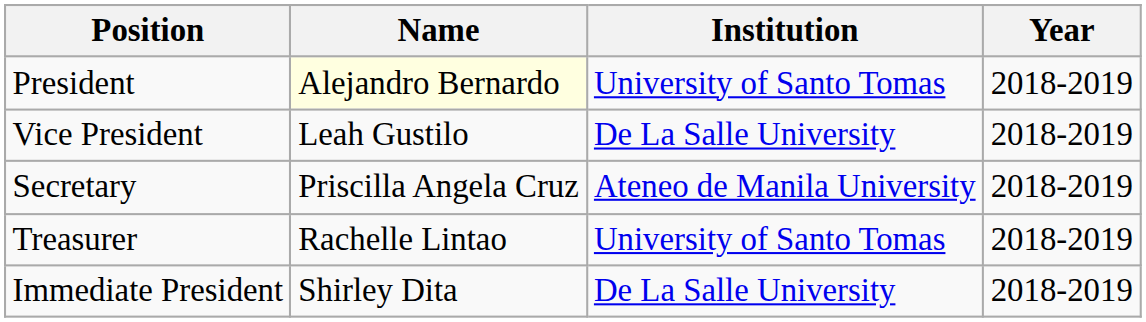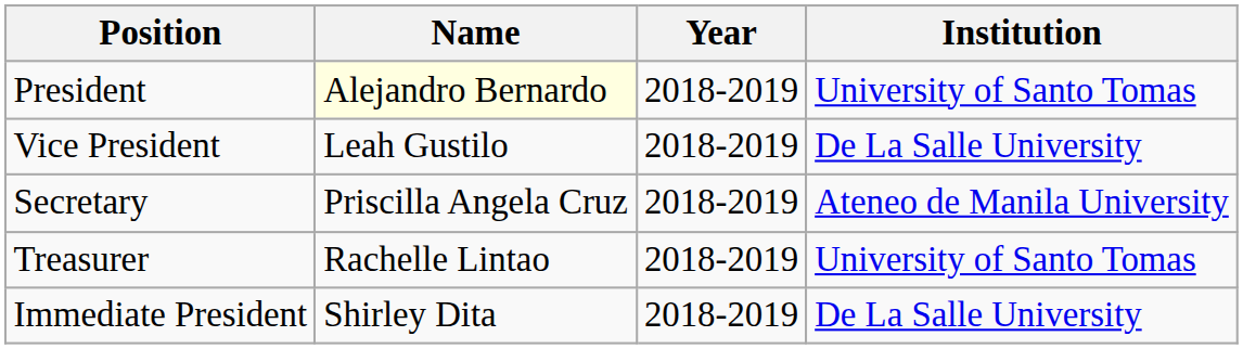 <table class=wikitable>
 <tr>
 <th>Position</th>
 <th>Name</th>
+<th>Year</th>
 <th>Institution</th>
-<th>Year</th>
 </tr>
 <tr>
 <td>President</td>
 <td style="background: lightyellow;">Alejandro Bernardo</td>
+<td>2018-2019</td>
 <td><a href='#'>University of Santo Tomas</a></td>
-<td>2018-2019</td>
 </tr>
 <tr>
 <td>Vice President</td>
 <td>Leah Gustilo</td>
+<td>2018-2019</td>
 <td><a href='#'>De La Salle University</a></td>
-<td>2018-2019</td>
 </tr>
 <tr>
 <td>Secretary</td>
 <td>Priscilla Angela Cruz</td>
+<td>2018-2019</td>
 <td><a href='#'>Ateneo de Manila University</a></td>
-<td>2018-2019</td>
 </tr>
 <tr>
 <td>Treasurer</td>
 <td>Rachelle Lintao</td>
+<td>2018-2019</td>
 <td><a href='#'>University of Santo Tomas</a></td>
-<td>2018-2019</td>
 </tr>
 <tr>
 <td>Immediate President</td>
 <td>Shirley Dita</td>
+<td>2018-2019</td>
 <td><a href='#'>De La Salle University</a></td>
-<td>2018-2019</td>
 </tr>
 </table>
